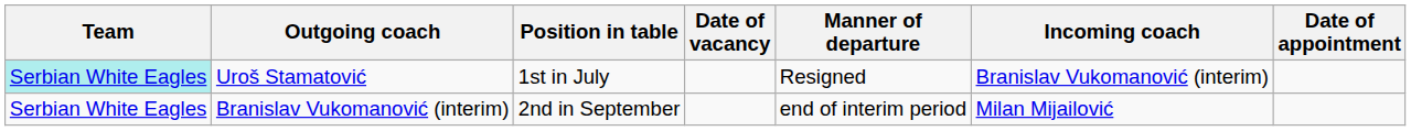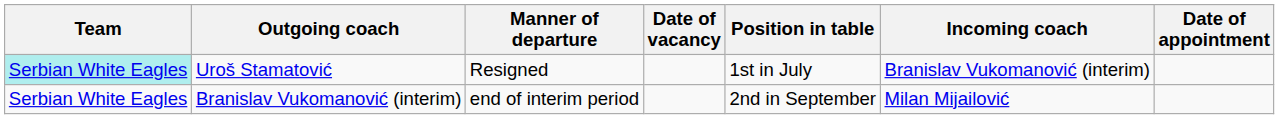 <table class="wikitable sortable">
 <tr>
 <th>Team</th>
 <th>Outgoing coach</th>
+<th>Manner of <br> departure</th>
+<th>Date of <br> vacancy</th>
 <th>Position in table</th>
-<th>Date of <br> vacancy</th>
-<th>Manner of <br> departure</th>
 <th>Incoming coach</th>
 <th>Date of <br> appointment</th>
 </tr>
 <tr>
 <td style="background: paleturquoise;"><a href='#'>Serbian White Eagles</a></td>
 <td> <a href='#'>Uroš Stamatović</a></td>
+<td>Resigned</td>
+<td></td>
 <td>1st in July</td>
-<td></td>
-<td>Resigned</td>
 <td> <a href='#'>Branislav Vukomanović</a> (interim)</td>
 <td></td>
 </tr>
 <tr>
 <td><a href='#'>Serbian White Eagles</a></td>
 <td>  <a href='#'>Branislav Vukomanović</a> (interim)</td>
+<td>end of interim period</td>
+<td></td>
 <td>2nd in September</td>
-<td></td>
-<td>end of interim period</td>
 <td> <a href='#'>Milan Mijailović</a></td>
 <td></td>
 </tr>
 </table>
